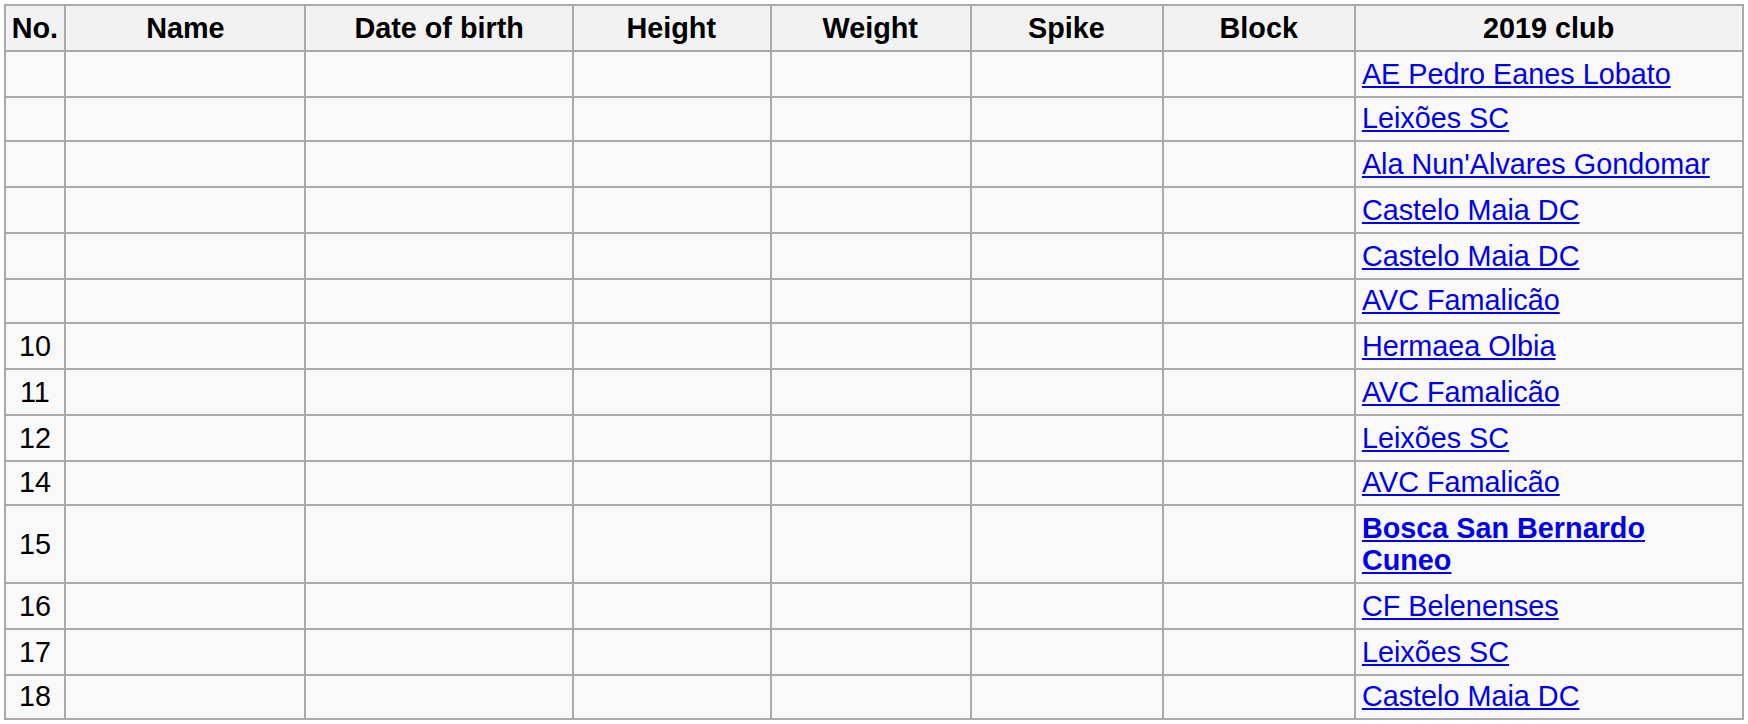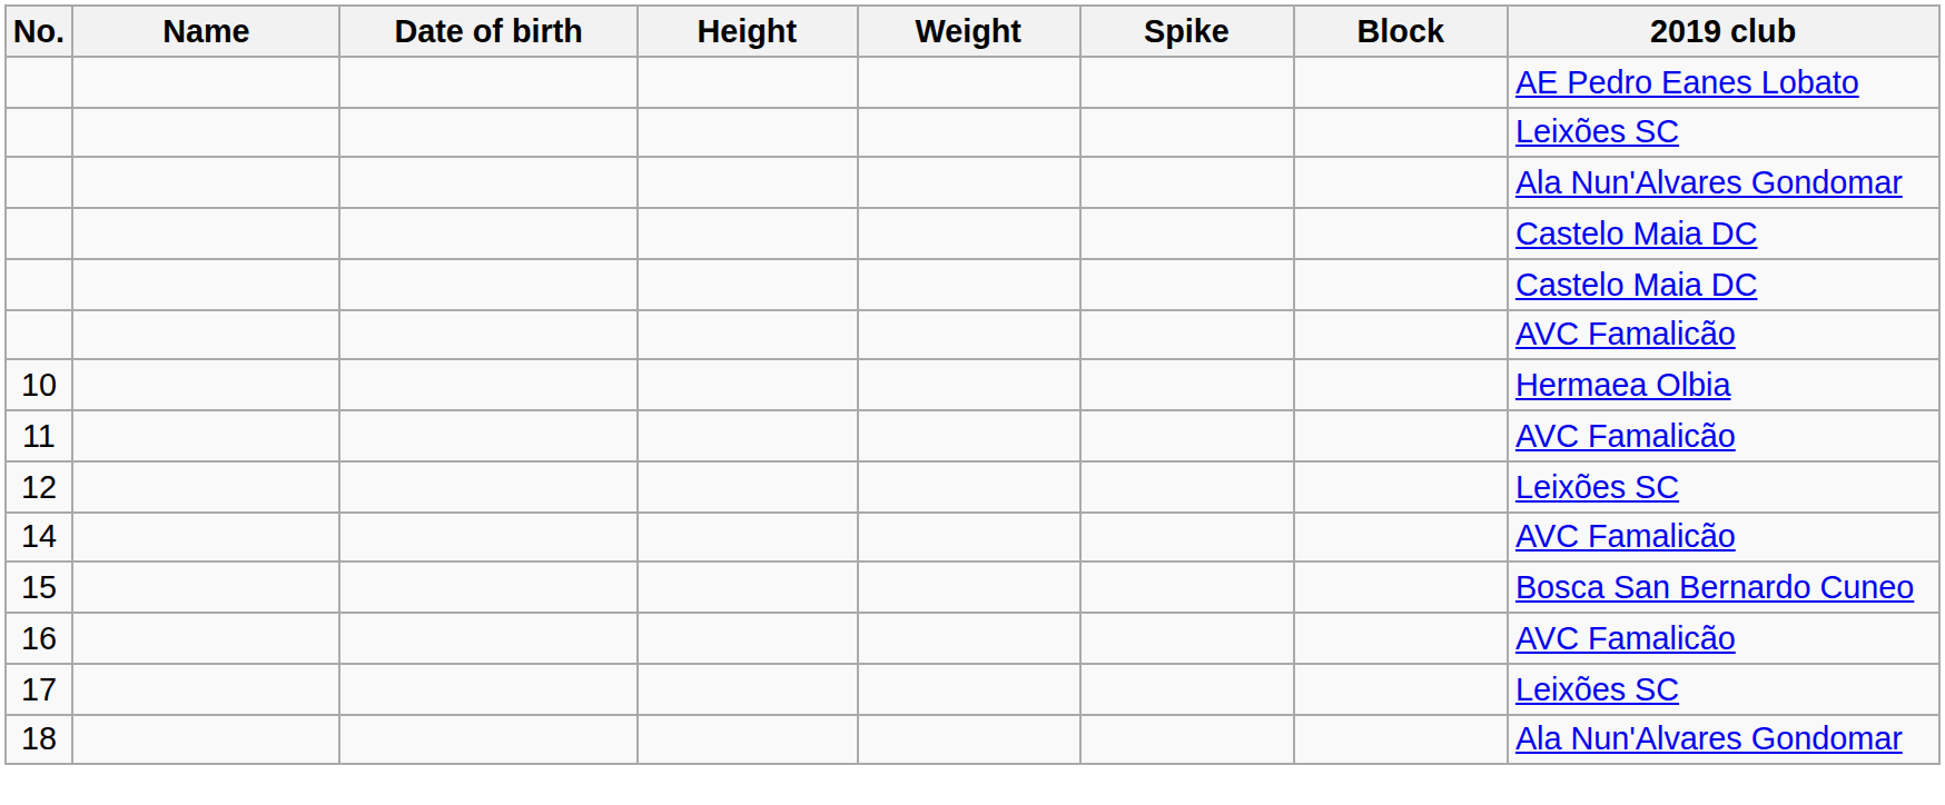 <table class="wikitable sortable" style="font-size:90%; text-align:center;">
 <tr>
 </tr>
 <tr>
 <th>No.</th>
 <th style="width:12em">Name</th>
 <th style="width:14em">Date of birth</th>
 <th style="width:9em">Height</th>
 <th style="width:9em">Weight</th>
 <th style="width:9em">Spike</th>
 <th style="width:9em">Block</th>
 <th style="width:19em">2019 club</th>
 </tr>
 <tr>
 <td></td>
 <td align=left></td>
 <td align=right></td>
 <td></td>
 <td></td>
 <td></td>
 <td></td>
 <td align=left> <a href='#'>AE Pedro Eanes Lobato</a></td>
 </tr>
 <tr>
 <td></td>
 <td align=left></td>
 <td align=right></td>
 <td></td>
 <td></td>
 <td></td>
 <td></td>
 <td align=left> <a href='#'>Leixões SC</a></td>
 </tr>
 <tr>
 <td></td>
 <td align=left></td>
 <td align=right></td>
 <td></td>
 <td></td>
 <td></td>
 <td></td>
 <td align=left> <a href='#'>Ala Nun'Alvares Gondomar</a></td>
 </tr>
 <tr>
 <td></td>
 <td align=left></td>
 <td align=right></td>
 <td></td>
 <td></td>
 <td></td>
 <td></td>
 <td align=left> <a href='#'>Castelo Maia DC</a></td>
 </tr>
 <tr>
 <td></td>
 <td align=left></td>
 <td align=right></td>
 <td></td>
 <td></td>
 <td></td>
 <td></td>
 <td align=left> <a href='#'>Castelo Maia DC</a></td>
 </tr>
 <tr>
 <td></td>
 <td align=left></td>
 <td align=right></td>
 <td></td>
 <td></td>
 <td></td>
 <td></td>
 <td align=left> <a href='#'>AVC Famalicão</a></td>
 </tr>
 <tr>
 <td>10</td>
 <td align=left></td>
 <td align=right></td>
 <td></td>
 <td></td>
 <td></td>
 <td></td>
 <td align=left> <a href='#'>Hermaea Olbia</a></td>
 </tr>
 <tr>
 <td>11</td>
 <td align=left></td>
 <td align=right></td>
 <td></td>
 <td></td>
 <td></td>
 <td></td>
 <td align=left> <a href='#'>AVC Famalicão</a></td>
 </tr>
 <tr>
 <td>12</td>
 <td align=left></td>
 <td align=right></td>
 <td></td>
 <td></td>
 <td></td>
 <td></td>
 <td align=left> <a href='#'>Leixões SC</a></td>
 </tr>
 <tr>
 <td>14</td>
 <td align=left></td>
 <td align=right></td>
 <td></td>
 <td></td>
 <td></td>
 <td></td>
 <td align=left> <a href='#'>AVC Famalicão</a></td>
 </tr>
 <tr>
 <td>15</td>
 <td align=left></td>
 <td align=right></td>
 <td></td>
 <td></td>
 <td></td>
 <td></td>
-<td align=left><strong> <a href='#'>Bosca San Bernardo Cuneo</a></strong></td>
+<td align=left> <a href='#'>Bosca San Bernardo Cuneo</a></td>
 </tr>
 <tr>
 <td>16</td>
 <td align=left></td>
 <td align=right></td>
 <td></td>
 <td></td>
 <td></td>
 <td></td>
-<td align=left> <a href='#'>CF Belenenses</a></td>
+<td align=left> <a href='#'>AVC Famalicão</a></td>
 </tr>
 <tr>
 <td>17</td>
 <td align=left></td>
 <td align=right></td>
 <td></td>
 <td></td>
 <td></td>
 <td></td>
 <td align=left> <a href='#'>Leixões SC</a></td>
 </tr>
 <tr>
 <td>18</td>
 <td align=left></td>
 <td align=right></td>
 <td></td>
 <td></td>
 <td></td>
 <td></td>
-<td align=left> <a href='#'>Castelo Maia DC</a></td>
+<td align=left> <a href='#'>Ala Nun'Alvares Gondomar</a></td>
 </tr>
 </table>
